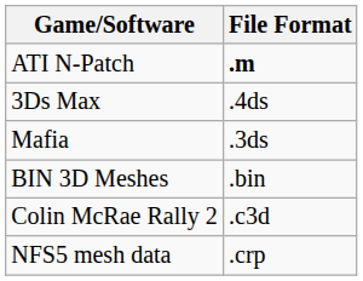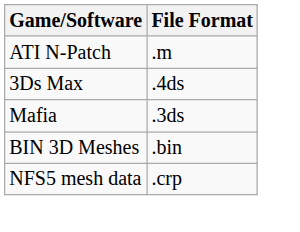 <table class="wikitable">
 <tr>
 <th>Game/Software</th>
 <th>File Format</th>
 </tr>
 <tr>
 <td>ATI N-Patch</td>
-<td><strong>.m</strong></td>
+<td>.m</td>
 </tr>
 <tr>
 <td>3Ds Max</td>
 <td>.4ds</td>
 </tr>
 <tr>
 <td>Mafia</td>
 <td>.3ds</td>
 </tr>
 <tr>
 <td>BIN 3D Meshes</td>
 <td>.bin</td>
 </tr>
 <tr>
-<td>Colin McRae Rally 2</td>
-<td>.c3d</td>
-</tr>
-<tr>
 <td>NFS5 mesh data</td>
 <td>.crp</td>
 </tr>
 </table>
